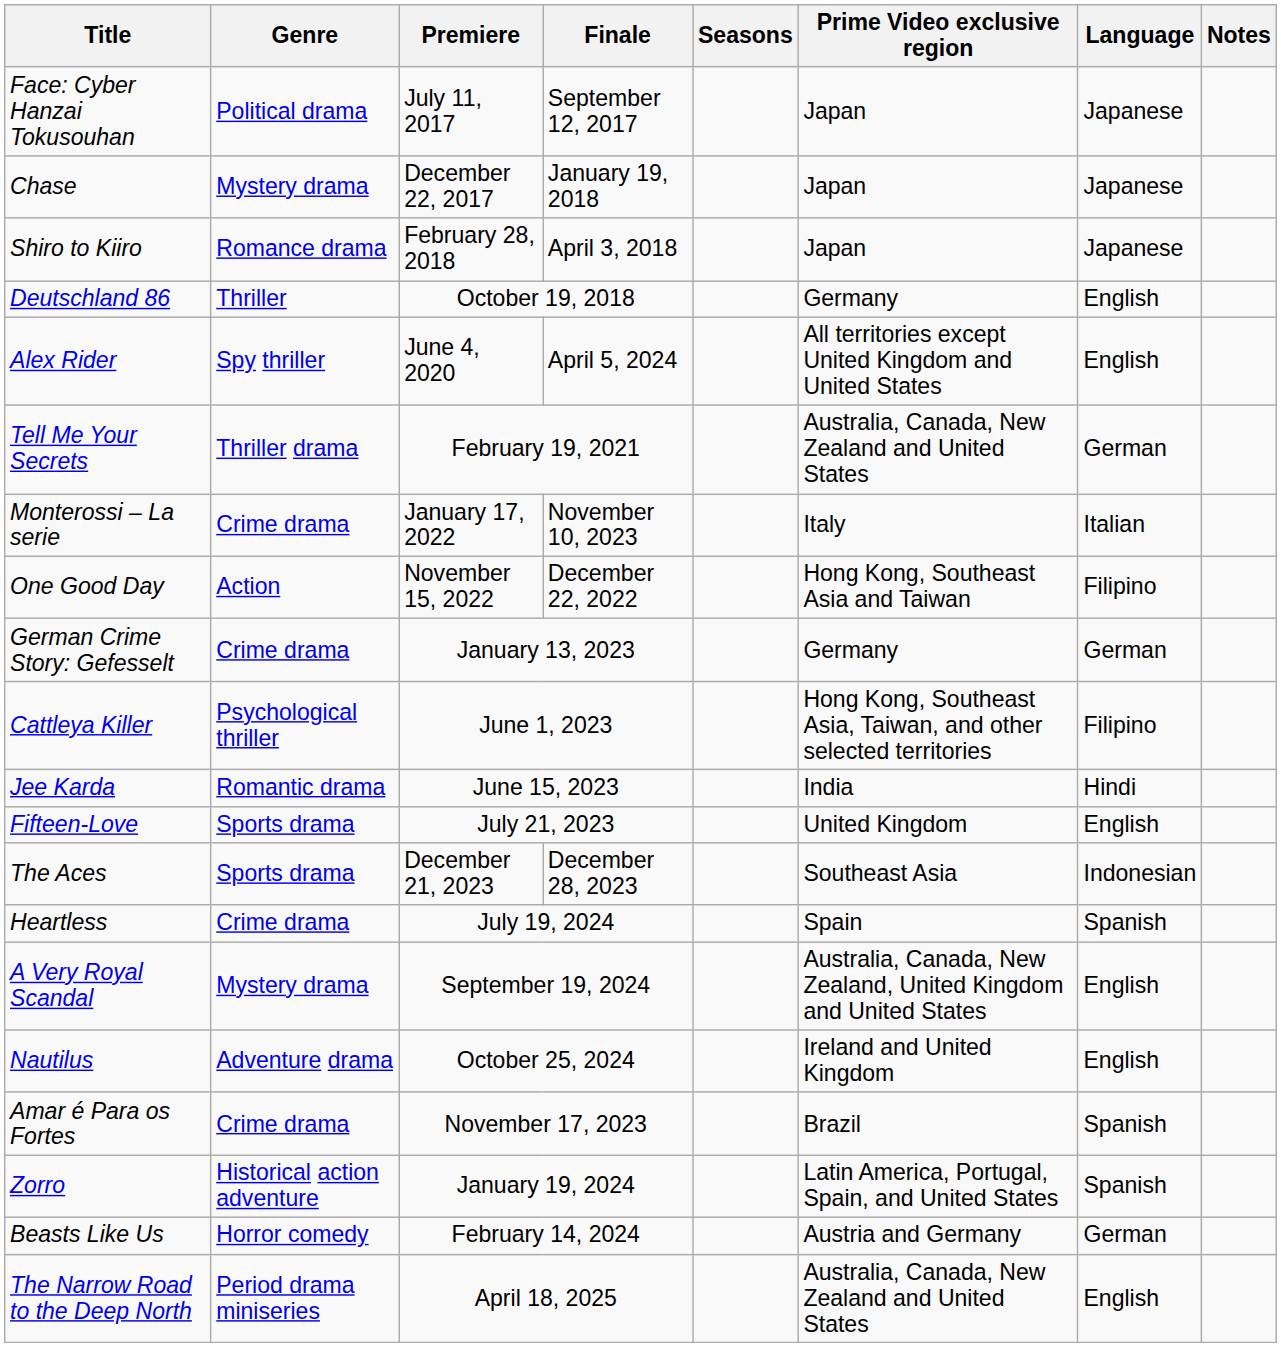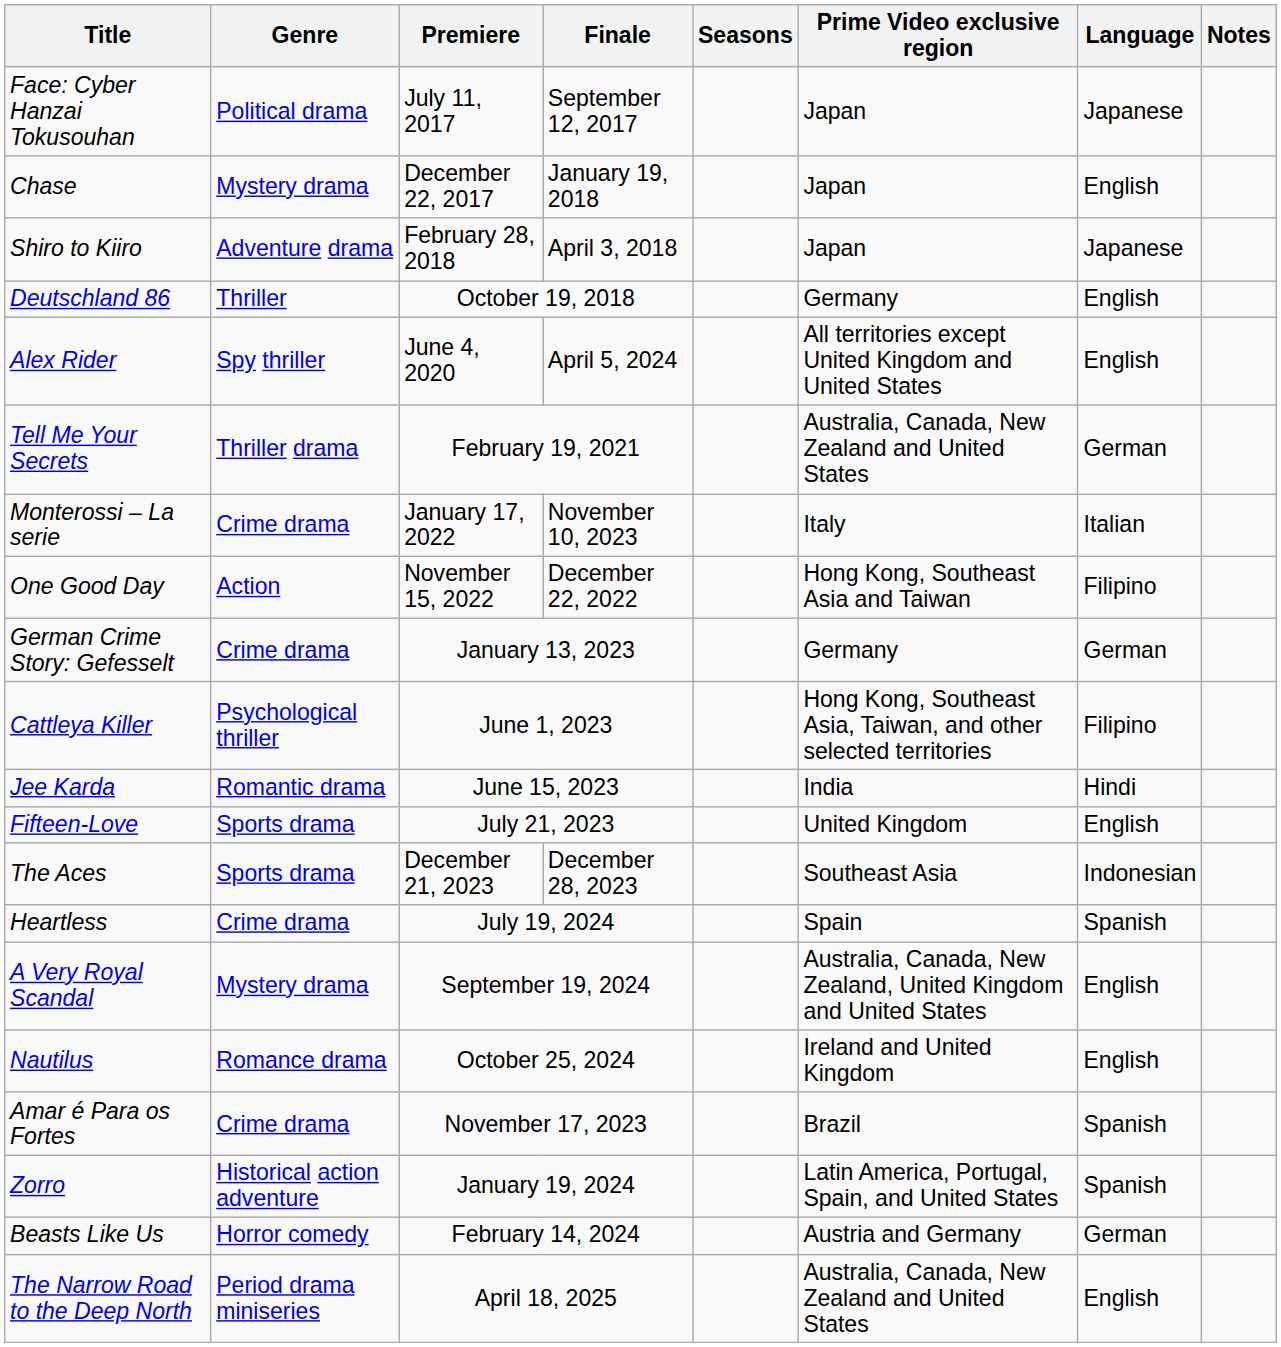 <table class="wikitable sortable" style="width:100%;">
 <tr>
 <th>Title</th>
 <th>Genre</th>
 <th>Premiere</th>
 <th>Finale</th>
 <th>Seasons</th>
 <th>Prime Video exclusive region</th>
 <th>Language</th>
 <th>Notes</th>
 </tr>
 <tr>
 <td><em>Face: Cyber Hanzai Tokusouhan</em></td>
 <td><a href='#'>Political drama</a></td>
 <td>July 11, 2017</td>
 <td>September 12, 2017</td>
 <td></td>
 <td>Japan</td>
 <td>Japanese</td>
 <td></td>
 </tr>
 <tr>
 <td><em>Chase</em></td>
 <td><a href='#'>Mystery drama</a></td>
 <td>December 22, 2017</td>
 <td>January 19, 2018</td>
 <td></td>
 <td>Japan</td>
-<td>Japanese</td>
+<td>English</td>
 <td></td>
 </tr>
 <tr>
 <td><em>Shiro to Kiiro</em></td>
-<td><a href='#'>Romance drama</a></td>
+<td><a href='#'>Adventure</a> <a href='#'>drama</a></td>
 <td>February 28, 2018</td>
 <td>April 3, 2018</td>
 <td></td>
 <td>Japan</td>
 <td>Japanese</td>
 <td></td>
 </tr>
 <tr>
 <td><em><a href='#'>Deutschland 86</a></em></td>
 <td><a href='#'>Thriller</a></td>
 <td colspan="2" style="text-align:center">October 19, 2018</td>
 <td></td>
 <td>Germany</td>
 <td>English</td>
 <td></td>
 </tr>
 <tr>
 <td><em><a href='#'>Alex Rider</a></em></td>
 <td><a href='#'>Spy</a> <a href='#'>thriller</a></td>
 <td>June 4, 2020</td>
 <td>April 5, 2024</td>
 <td></td>
 <td>All territories except United Kingdom and United States</td>
 <td>English</td>
 <td></td>
 </tr>
 <tr>
 <td><em><a href='#'>Tell Me Your Secrets</a></em></td>
 <td><a href='#'>Thriller</a> <a href='#'>drama</a></td>
 <td colspan="2" style="text-align:center">February 19, 2021</td>
 <td></td>
 <td>Australia, Canada, New Zealand and United States</td>
 <td>German</td>
 <td></td>
 </tr>
 <tr>
 <td><em>Monterossi – La serie</em></td>
 <td><a href='#'>Crime drama</a></td>
 <td>January 17, 2022</td>
 <td>November 10, 2023</td>
 <td></td>
 <td>Italy</td>
 <td>Italian</td>
 <td></td>
 </tr>
 <tr>
 <td><em>One Good Day</em></td>
 <td><a href='#'>Action</a></td>
 <td>November 15, 2022</td>
 <td>December 22, 2022</td>
 <td></td>
 <td>Hong Kong, Southeast Asia and Taiwan</td>
 <td>Filipino</td>
 <td></td>
 </tr>
 <tr>
 <td><em>German Crime Story: Gefesselt</em></td>
 <td><a href='#'>Crime drama</a></td>
 <td colspan="2" style="text-align:center">January 13, 2023</td>
 <td></td>
 <td>Germany</td>
 <td>German</td>
 <td></td>
 </tr>
 <tr>
 <td><em><a href='#'>Cattleya Killer</a></em></td>
 <td><a href='#'>Psychological thriller</a></td>
 <td colspan="2" style="text-align:center">June 1, 2023</td>
 <td></td>
 <td>Hong Kong, Southeast Asia, Taiwan, and other selected territories</td>
 <td>Filipino</td>
 <td></td>
 </tr>
 <tr>
 <td><em><a href='#'>Jee Karda</a></em></td>
 <td><a href='#'>Romantic drama</a></td>
 <td colspan="2" style="text-align:center">June 15, 2023</td>
 <td></td>
 <td>India</td>
 <td>Hindi</td>
 <td></td>
 </tr>
 <tr>
 <td><em><a href='#'>Fifteen-Love</a></em></td>
 <td><a href='#'>Sports drama</a></td>
 <td colspan="2" style="text-align:center">July 21, 2023</td>
 <td></td>
 <td>United Kingdom</td>
 <td>English</td>
 <td></td>
 </tr>
 <tr>
 <td><em>The Aces</em></td>
 <td><a href='#'>Sports drama</a></td>
 <td>December 21, 2023</td>
 <td>December 28, 2023</td>
 <td></td>
 <td>Southeast Asia</td>
 <td>Indonesian</td>
 <td></td>
 </tr>
 <tr>
 <td><em>Heartless</em></td>
 <td><a href='#'>Crime drama</a></td>
 <td colspan="2" style="text-align:center">July 19, 2024</td>
 <td></td>
 <td>Spain</td>
 <td>Spanish</td>
 <td></td>
 </tr>
 <tr>
 <td><em><a href='#'>A Very Royal Scandal</a></em></td>
 <td><a href='#'>Mystery drama</a></td>
 <td colspan="2" style="text-align:center">September 19, 2024</td>
 <td></td>
 <td>Australia, Canada, New Zealand, United Kingdom and United States</td>
 <td>English</td>
 <td></td>
 </tr>
 <tr>
 <td><em><a href='#'>Nautilus</a></em></td>
-<td><a href='#'>Adventure</a> <a href='#'>drama</a></td>
+<td><a href='#'>Romance drama</a></td>
 <td colspan="2" style="text-align:center">October 25, 2024</td>
 <td></td>
 <td>Ireland and United Kingdom</td>
 <td>English</td>
 <td></td>
 </tr>
 <tr>
 <td><em>Amar é Para os Fortes</em></td>
 <td><a href='#'>Crime drama</a></td>
 <td colspan="2" style="text-align:center">November 17, 2023</td>
 <td></td>
 <td>Brazil</td>
 <td>Spanish</td>
 <td></td>
 </tr>
 <tr>
 <td><em><a href='#'>Zorro</a></em></td>
 <td><a href='#'>Historical</a> <a href='#'>action adventure</a></td>
 <td colspan="2" style="text-align:center">January 19, 2024</td>
 <td></td>
 <td>Latin America, Portugal, Spain, and United States</td>
 <td>Spanish</td>
 <td></td>
 </tr>
 <tr>
 <td><em>Beasts Like Us</em></td>
 <td><a href='#'>Horror comedy</a></td>
 <td colspan="2" style="text-align:center">February 14, 2024</td>
 <td></td>
 <td>Austria and Germany</td>
 <td>German</td>
 <td></td>
 </tr>
 <tr>
 <td><em><a href='#'>The Narrow Road to the Deep North</a></em></td>
 <td><a href='#'>Period drama</a> <a href='#'>miniseries</a></td>
 <td colspan="2" style="text-align:center">April 18, 2025</td>
 <td></td>
 <td>Australia, Canada, New Zealand and United States</td>
 <td>English</td>
 <td></td>
 </tr>
 </table>
